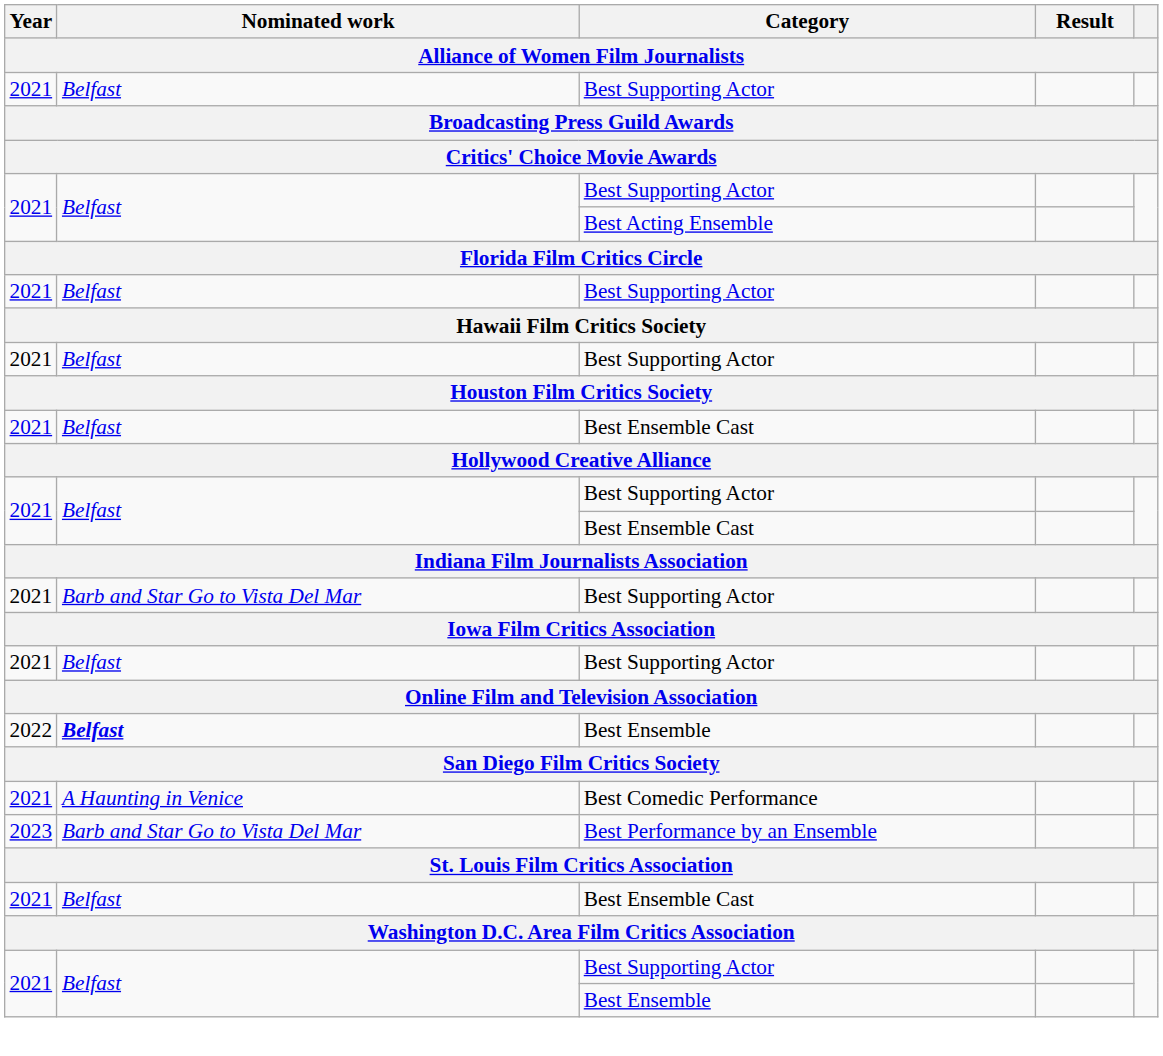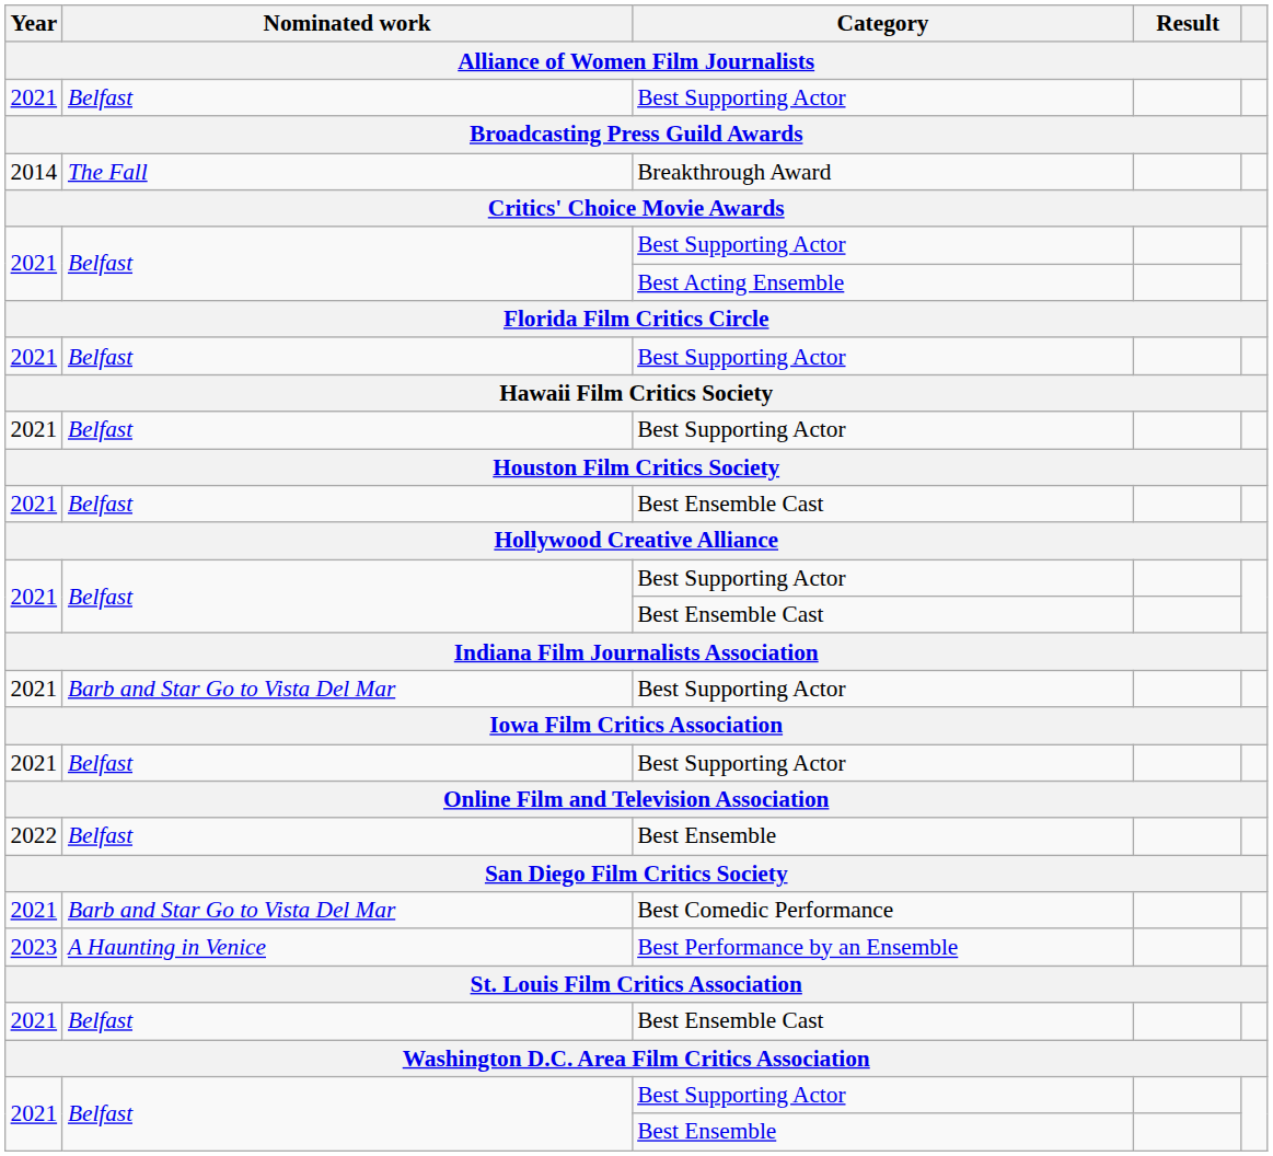 <table class="wikitable">
 <tr>
 <th scope="col" style="width:1em;">Year</th>
 <th scope="col" style="width:35em;">Nominated work</th>
 <th scope="col" style="width:30em;">Category</th>
 <th scope="col" style="width:5em;">Result</th>
 <th scope="col" style="width:1em;"></th>
 </tr>
 <tr>
 <th colspan="5"><a href='#'>Alliance of Women Film Journalists</a></th>
 </tr>
 <tr>
 <td><a href='#'>2021</a></td>
 <td><em><a href='#'>Belfast</a></em></td>
 <td><a href='#'>Best Supporting Actor</a></td>
 <td></td>
 <td></td>
 </tr>
 <tr>
 <th colspan="5"><a href='#'>Broadcasting Press Guild Awards</a></th>
+</tr>
+<tr>
+<td>2014</td>
+<td><em><a href='#'>The Fall</a></em></td>
+<td>Breakthrough Award</td>
+<td></td>
+<td></td>
 </tr>
 <tr>
 <th colspan="5"><a href='#'>Critics' Choice Movie Awards</a></th>
 </tr>
 <tr>
 <td rowspan="2"><a href='#'>2021</a></td>
 <td rowspan="2"><em><a href='#'>Belfast</a></em></td>
 <td><a href='#'>Best Supporting Actor</a></td>
 <td></td>
 <td rowspan="2"></td>
 </tr>
 <tr>
 <td><a href='#'>Best Acting Ensemble</a> </td>
 <td></td>
 </tr>
 <tr>
 <th colspan="5"><a href='#'>Florida Film Critics Circle</a></th>
 </tr>
 <tr>
 <td><a href='#'>2021</a></td>
 <td><em><a href='#'>Belfast</a></em></td>
 <td><a href='#'>Best Supporting Actor</a></td>
 <td></td>
 <td></td>
 </tr>
 <tr>
 <th colspan="5">Hawaii Film Critics Society</th>
 </tr>
 <tr>
 <td>2021</td>
 <td><em><a href='#'>Belfast</a></em></td>
 <td>Best Supporting Actor</td>
 <td></td>
 <td></td>
 </tr>
 <tr>
 <th colspan="5"><a href='#'>Houston Film Critics Society</a></th>
 </tr>
 <tr>
 <td><a href='#'>2021</a></td>
 <td><em><a href='#'>Belfast</a></em></td>
 <td>Best Ensemble Cast </td>
 <td></td>
 <td></td>
 </tr>
 <tr>
 <th colspan="5"><a href='#'>Hollywood Creative Alliance</a></th>
 </tr>
 <tr>
 <td rowspan="2"><a href='#'>2021</a></td>
 <td rowspan="2"><em><a href='#'>Belfast</a></em></td>
 <td>Best Supporting Actor</td>
 <td></td>
 <td rowspan="2"></td>
 </tr>
 <tr>
 <td>Best Ensemble Cast </td>
 <td></td>
 </tr>
 <tr>
 <th colspan="5"><a href='#'>Indiana Film Journalists Association</a></th>
 </tr>
 <tr>
 <td>2021</td>
 <td><em><a href='#'>Barb and Star Go to Vista Del Mar</a></em></td>
 <td>Best Supporting Actor</td>
 <td></td>
 <td></td>
 </tr>
 <tr>
 <th colspan="5"><a href='#'>Iowa Film Critics Association</a></th>
 </tr>
 <tr>
 <td>2021</td>
 <td><em><a href='#'>Belfast</a></em></td>
 <td>Best Supporting Actor</td>
 <td></td>
 <td></td>
 </tr>
 <tr>
 <th colspan="5"><a href='#'>Online Film and Television Association</a></th>
 </tr>
 <tr>
 <td>2022</td>
-<td><strong><em><a href='#'>Belfast</a></em></strong></td>
+<td><em><a href='#'>Belfast</a></em></td>
 <td>Best Ensemble </td>
 <td></td>
 <td></td>
 </tr>
 <tr>
 <th colspan="5"><a href='#'>San Diego Film Critics Society</a></th>
 </tr>
 <tr>
 <td><a href='#'>2021</a></td>
-<td><em><a href='#'>A Haunting in Venice</a></em></td>
+<td><em><a href='#'>Barb and Star Go to Vista Del Mar</a></em></td>
 <td>Best Comedic Performance</td>
 <td></td>
 <td></td>
 </tr>
 <tr>
 <td><a href='#'>2023</a></td>
-<td><em><a href='#'>Barb and Star Go to Vista Del Mar</a></em></td>
+<td><em><a href='#'>A Haunting in Venice</a></em></td>
 <td><a href='#'>Best Performance by an Ensemble</a> </td>
 <td></td>
 <td></td>
 </tr>
 <tr>
 <th colspan="5"><a href='#'>St. Louis Film Critics Association</a></th>
 </tr>
 <tr>
 <td><a href='#'>2021</a></td>
 <td><em><a href='#'>Belfast</a></em></td>
 <td>Best Ensemble Cast </td>
 <td></td>
 <td></td>
 </tr>
 <tr>
 <th colspan="5"><a href='#'>Washington D.C. Area Film Critics Association</a></th>
 </tr>
 <tr>
 <td rowspan="2"><a href='#'>2021</a></td>
 <td rowspan="2"><em><a href='#'>Belfast</a></em></td>
 <td><a href='#'>Best Supporting Actor</a></td>
 <td></td>
 <td rowspan="2" roespan="2"></td>
 </tr>
 <tr>
 <td><a href='#'>Best Ensemble</a> </td>
 <td></td>
 </tr>
 </table>
